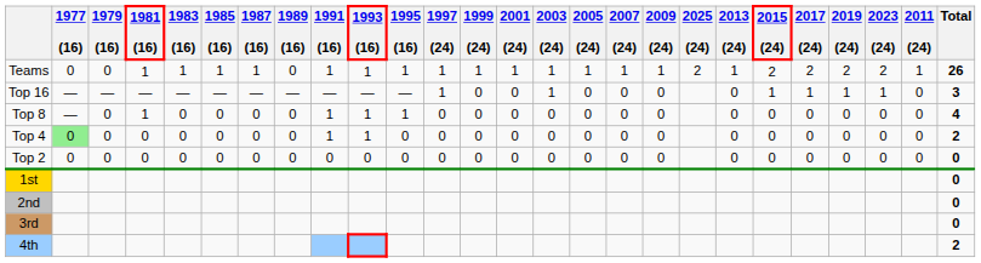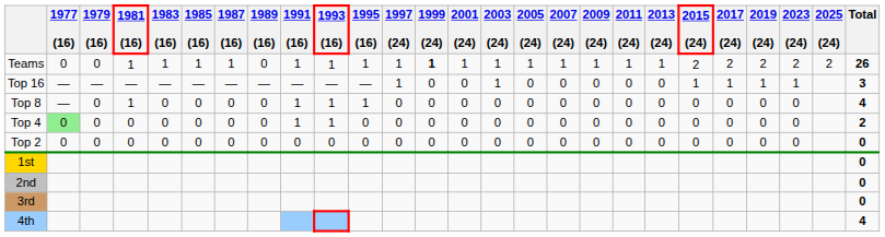 <table class="wikitable" style="text-align: center">
 <tr valign=top>
 <th></th>
 <th><a href='#'>1977</a><br><br>(16)</th>
 <th><a href='#'>1979</a><br><br>(16)</th>
 <th style="border:3px solid red"><a href='#'>1981</a><br><br>(16)</th>
 <th><a href='#'>1983</a><br><br>(16)</th>
 <th><a href='#'>1985</a><br><br>(16)</th>
 <th><a href='#'>1987</a><br><br>(16)</th>
 <th><a href='#'>1989</a><br><br>(16)</th>
 <th><a href='#'>1991</a><br><br>(16)</th>
 <th style="border:3px solid red"><a href='#'>1993</a><br><br>(16)</th>
 <th><a href='#'>1995</a><br><br>(16)</th>
 <th><a href='#'>1997</a><br><br>(24)</th>
 <th><a href='#'>1999</a><br><br>(24)</th>
 <th><a href='#'>2001</a><br><br>(24)</th>
 <th><a href='#'>2003</a><br><br>(24)</th>
 <th><a href='#'>2005</a><br><br>(24)</th>
 <th><a href='#'>2007</a><br><br>(24)</th>
 <th><a href='#'>2009</a><br><br>(24)</th>
-<th><a href='#'>2025</a><br><br>(24)</th>
+<th><a href='#'>2011</a><br><br>(24)</th>
 <th><a href='#'>2013</a><br><br>(24)</th>
 <th style="border:3px solid red"><a href='#'>2015</a><br><br>(24)</th>
 <th><a href='#'>2017</a><br><br>(24)</th>
 <th><a href='#'>2019</a><br><br>(24)</th>
 <th><a href='#'>2023</a><br><br>(24)</th>
-<th><a href='#'>2011</a><br><br>(24)</th>
+<th><a href='#'>2025</a><br><br>(24)</th>
 <th>Total</th>
 </tr>
 <tr>
 <td>Teams</td>
 <td>0</td>
 <td>0</td>
 <td>1</td>
 <td>1</td>
 <td>1</td>
 <td>1</td>
 <td>0</td>
 <td>1</td>
 <td>1</td>
 <td>1</td>
 <td>1</td>
+<td><strong>1</strong></td>
+<td>1</td>
 <td>1</td>
 <td>1</td>
 <td>1</td>
 <td>1</td>
 <td>1</td>
 <td>1</td>
 <td>2</td>
-<td>1</td>
 <td>2</td>
 <td>2</td>
 <td>2</td>
 <td>2</td>
-<td>1</td>
 <td><strong>26</strong></td>
 </tr>
 <tr>
 <td>Top 16</td>
 <td>—</td>
 <td>—</td>
 <td>—</td>
 <td>—</td>
 <td>—</td>
 <td>—</td>
 <td>—</td>
 <td>—</td>
 <td>—</td>
 <td>—</td>
 <td>1</td>
 <td>0</td>
 <td>0</td>
 <td>1</td>
 <td>0</td>
 <td>0</td>
 <td>0</td>
-<td></td>
+<td>0</td>
 <td>0</td>
 <td>1</td>
 <td>1</td>
 <td>1</td>
 <td>1</td>
-<td>0</td>
+<td></td>
 <td><strong>3</strong></td>
 </tr>
 <tr>
 <td>Top 8</td>
 <td>—</td>
 <td>0</td>
 <td>1</td>
 <td>0</td>
 <td>0</td>
 <td>0</td>
 <td>0</td>
 <td>1</td>
 <td>1</td>
 <td>1</td>
 <td>0</td>
 <td>0</td>
 <td>0</td>
 <td>0</td>
 <td>0</td>
 <td>0</td>
 <td>0</td>
-<td></td>
 <td>0</td>
 <td>0</td>
 <td>0</td>
 <td>0</td>
 <td>0</td>
 <td>0</td>
+<td></td>
 <td><strong>4</strong></td>
 </tr>
 <tr>
 <td>Top 4</td>
 <td style="background: lightgreen;">0</td>
 <td>0</td>
 <td>0</td>
 <td>0</td>
 <td>0</td>
 <td>0</td>
 <td>0</td>
 <td>1</td>
 <td>1</td>
 <td>0</td>
 <td>0</td>
 <td>0</td>
 <td>0</td>
 <td>0</td>
 <td>0</td>
 <td>0</td>
 <td>0</td>
-<td></td>
 <td>0</td>
 <td>0</td>
 <td>0</td>
 <td>0</td>
 <td>0</td>
 <td>0</td>
+<td></td>
 <td><strong>2</strong></td>
 </tr>
 <tr>
 <td>Top 2</td>
 <td>0</td>
 <td>0</td>
 <td>0</td>
 <td>0</td>
 <td>0</td>
 <td>0</td>
 <td>0</td>
 <td>0</td>
 <td>0</td>
 <td>0</td>
 <td>0</td>
 <td>0</td>
 <td>0</td>
 <td>0</td>
 <td>0</td>
 <td>0</td>
 <td>0</td>
-<td></td>
 <td>0</td>
 <td>0</td>
 <td>0</td>
 <td>0</td>
 <td>0</td>
 <td>0</td>
+<td></td>
 <td><strong>0</strong></td>
 </tr>
 <tr style="border-top:3px solid green;">
 <td bgcolor=gold>1st</td>
 <td></td>
 <td></td>
 <td></td>
 <td></td>
 <td></td>
 <td></td>
 <td></td>
 <td></td>
 <td></td>
 <td></td>
 <td></td>
 <td></td>
 <td></td>
 <td></td>
 <td></td>
 <td></td>
 <td></td>
 <td></td>
 <td></td>
 <td></td>
 <td></td>
 <td></td>
 <td></td>
 <td></td>
 <td><strong>0</strong></td>
 </tr>
 <tr>
 <td bgcolor=silver>2nd</td>
 <td></td>
 <td></td>
 <td></td>
 <td></td>
 <td></td>
 <td></td>
 <td></td>
 <td></td>
 <td></td>
 <td></td>
 <td></td>
 <td></td>
 <td></td>
 <td></td>
 <td></td>
 <td></td>
 <td></td>
 <td></td>
 <td></td>
 <td></td>
 <td></td>
 <td></td>
 <td></td>
 <td></td>
 <td><strong>0</strong></td>
 </tr>
 <tr>
 <td bgcolor=#cc9966>3rd</td>
 <td></td>
 <td></td>
 <td></td>
 <td></td>
 <td></td>
 <td></td>
 <td></td>
 <td></td>
 <td></td>
 <td></td>
 <td></td>
 <td></td>
 <td></td>
 <td></td>
 <td></td>
 <td></td>
 <td></td>
 <td></td>
 <td></td>
 <td></td>
 <td></td>
 <td></td>
 <td></td>
 <td></td>
 <td><strong>0</strong></td>
 </tr>
 <tr>
 <td bgcolor=#9acdff>4th</td>
 <td></td>
 <td></td>
 <td></td>
 <td></td>
 <td></td>
 <td></td>
 <td></td>
 <td bgcolor=#9acdff></td>
 <td style="border:3px solid red" bgcolor=#9acdff></td>
 <td></td>
 <td></td>
 <td></td>
 <td></td>
 <td></td>
 <td></td>
 <td></td>
 <td></td>
 <td></td>
 <td></td>
 <td></td>
 <td></td>
 <td></td>
 <td></td>
 <td></td>
-<td><strong>2</strong></td>
+<td><strong>4</strong></td>
 </tr>
 </table>
